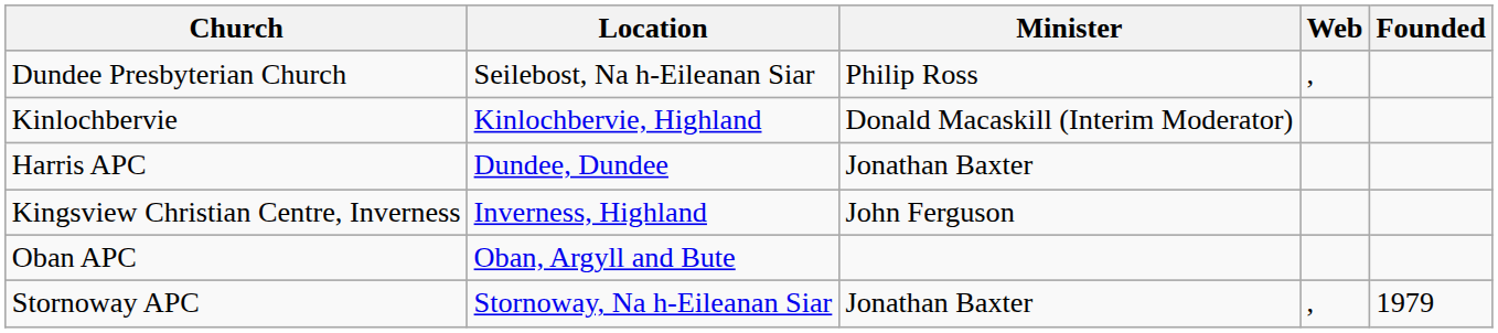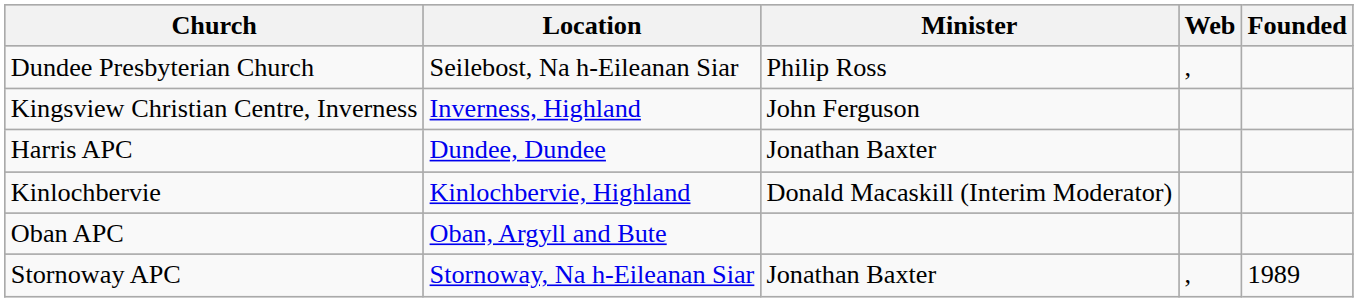 <table class="wikitable">
 <tr>
 <th>Church</th>
 <th>Location</th>
 <th>Minister</th>
 <th>Web</th>
 <th>Founded</th>
 </tr>
 <tr>
 <td>Dundee Presbyterian Church</td>
 <td>Seilebost, Na h-Eileanan Siar</td>
 <td>Philip Ross</td>
 <td>, </td>
 <td></td>
 </tr>
 <tr>
-<td>Kinlochbervie</td>
-<td><a href='#'>Kinlochbervie, Highland</a></td>
-<td>Donald Macaskill (Interim Moderator)</td>
+<td>Kingsview Christian Centre, Inverness</td>
+<td><a href='#'>Inverness, Highland</a></td>
+<td>John Ferguson</td>
 <td></td>
 <td></td>
 </tr>
 <tr>
 <td>Harris APC</td>
 <td><a href='#'>Dundee, Dundee</a></td>
 <td>Jonathan Baxter</td>
 <td></td>
 <td></td>
 </tr>
 <tr>
-<td>Kingsview Christian Centre, Inverness</td>
-<td><a href='#'>Inverness, Highland</a></td>
-<td>John Ferguson</td>
+<td>Kinlochbervie</td>
+<td><a href='#'>Kinlochbervie, Highland</a></td>
+<td>Donald Macaskill (Interim Moderator)</td>
 <td></td>
 <td></td>
 </tr>
 <tr>
 <td>Oban APC</td>
 <td><a href='#'>Oban, Argyll and Bute</a></td>
 <td></td>
 <td></td>
 <td></td>
 </tr>
 <tr>
 <td>Stornoway APC</td>
 <td><a href='#'>Stornoway, Na h-Eileanan Siar</a></td>
 <td>Jonathan Baxter</td>
 <td>, </td>
-<td>1979</td>
+<td>1989</td>
 </tr>
 </table>
